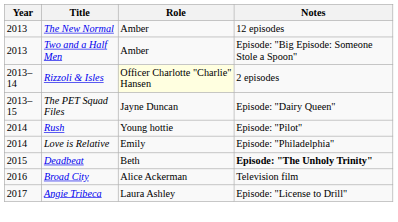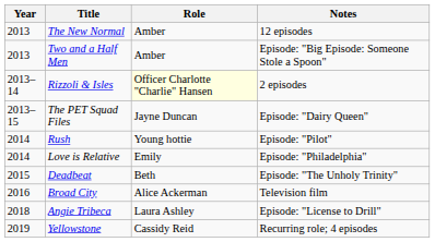 <table class="wikitable">
 <tr>
 <th>Year</th>
 <th>Title</th>
 <th>Role</th>
 <th>Notes</th>
 </tr>
 <tr>
 <td>2013</td>
 <td><em><a href='#'>The New Normal</a></em></td>
 <td>Amber</td>
 <td>12 episodes</td>
 </tr>
 <tr>
 <td>2013</td>
 <td><em><a href='#'>Two and a Half Men</a></em></td>
 <td>Amber</td>
 <td>Episode: "Big Episode: Someone Stole a Spoon"</td>
 </tr>
 <tr>
 <td>2013–14</td>
 <td><em><a href='#'>Rizzoli & Isles</a></em></td>
 <td style="background: lightyellow;">Officer Charlotte "Charlie" Hansen</td>
 <td>2 episodes</td>
 </tr>
 <tr>
 <td>2013–15</td>
 <td><em>The PET Squad Files</em></td>
 <td>Jayne Duncan</td>
 <td>Episode: "Dairy Queen"</td>
 </tr>
 <tr>
 <td>2014</td>
 <td><em><a href='#'>Rush</a></em></td>
 <td>Young hottie</td>
 <td>Episode: "Pilot"</td>
 </tr>
 <tr>
 <td>2014</td>
 <td><em>Love is Relative</em></td>
 <td>Emily</td>
 <td>Episode: "Philadelphia"</td>
 </tr>
 <tr>
 <td>2015</td>
 <td><em><a href='#'>Deadbeat</a></em></td>
 <td>Beth</td>
-<td><strong>Episode: "The Unholy Trinity"</strong></td>
+<td>Episode: "The Unholy Trinity"</td>
 </tr>
 <tr>
 <td>2016</td>
 <td><em><a href='#'>Broad City</a></em></td>
 <td>Alice Ackerman</td>
 <td>Television film</td>
 </tr>
 <tr>
-<td>2017</td>
+<td>2018</td>
 <td><em><a href='#'>Angie Tribeca</a></em></td>
 <td>Laura Ashley</td>
 <td>Episode: "License to Drill"</td>
 </tr>
+<tr>
+<td>2019</td>
+<td><em><a href='#'>Yellowstone</a></em></td>
+<td>Cassidy Reid</td>
+<td>Recurring role; 4 episodes</td>
+</tr>
 </table>
